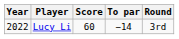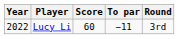 <table class=wikitable style="text-align:center">
 <tr>
 <th>Year</th>
 <th>Player</th>
 <th>Score</th>
 <th>To par</th>
 <th>Round</th>
 </tr>
 <tr>
 <td>2022</td>
 <td align=left><a href='#'>Lucy Li</a></td>
 <td>60</td>
-<td>−14</td>
+<td>−11</td>
 <td>3rd</td>
 </tr>
 </table>
